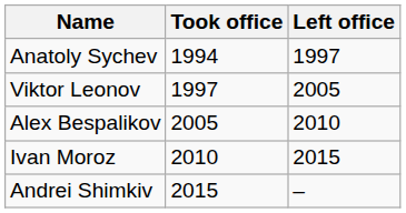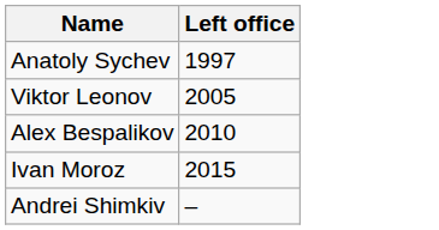 <table class="wikitable">
 <tr>
 <th>Name</th>
-<th>Took office</th>
 <th>Left office</th>
 </tr>
 <tr>
 <td>Anatoly Sychev</td>
-<td>1994</td>
 <td>1997</td>
 </tr>
 <tr>
 <td>Viktor Leonov</td>
-<td>1997</td>
 <td>2005</td>
 </tr>
 <tr>
 <td>Alex Bespalikov</td>
-<td>2005</td>
 <td>2010</td>
 </tr>
 <tr>
 <td>Ivan Moroz</td>
-<td>2010</td>
 <td>2015</td>
 </tr>
 <tr>
 <td>Andrei Shimkiv</td>
-<td>2015</td>
 <td>–</td>
 </tr>
 </table>
